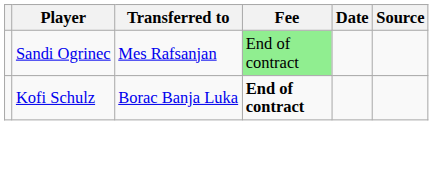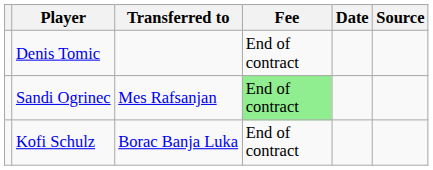 <table class="wikitable plainrowheaders sortable">
 <tr>
 <th></th>
 <th scope="col">Player</th>
 <th>Transferred to</th>
 <th style="width: 80px;">Fee</th>
 <th scope="col">Date</th>
 <th scope="col">Source</th>
+</tr>
+<tr>
+<td align="center"></td>
+<td> <a href='#'>Denis Tomic</a></td>
+<td></td>
+<td>End of contract</td>
+<td></td>
+<td></td>
 </tr>
 <tr>
 <td align="center"></td>
 <td> <a href='#'>Sandi Ogrinec</a></td>
 <td> <a href='#'>Mes Rafsanjan</a></td>
 <td style="background: lightgreen;">End of contract</td>
 <td></td>
 <td></td>
 </tr>
 <tr>
 <td align="center"></td>
 <td> <a href='#'>Kofi Schulz</a></td>
 <td> <a href='#'>Borac Banja Luka</a></td>
-<td><strong>End of contract</strong></td>
+<td>End of contract</td>
 <td></td>
 <td></td>
 </tr>
 </table>
